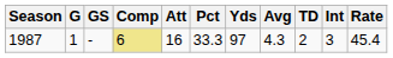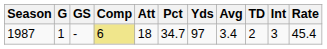 <table class="wikitable">
 <tr>
 <th>Season</th>
 <th>G</th>
 <th>GS</th>
 <th>Comp</th>
 <th>Att</th>
 <th>Pct</th>
 <th>Yds</th>
 <th>Avg</th>
 <th>TD</th>
 <th>Int</th>
 <th>Rate</th>
 </tr>
 <tr>
 <td>1987</td>
 <td>1</td>
 <td>-</td>
 <td style="background: khaki;">6</td>
-<td>16</td>
-<td>33.3</td>
+<td>18</td>
+<td>34.7</td>
 <td>97</td>
-<td>4.3</td>
+<td>3.4</td>
 <td>2</td>
 <td>3</td>
 <td>45.4</td>
 </tr>
 </table>
